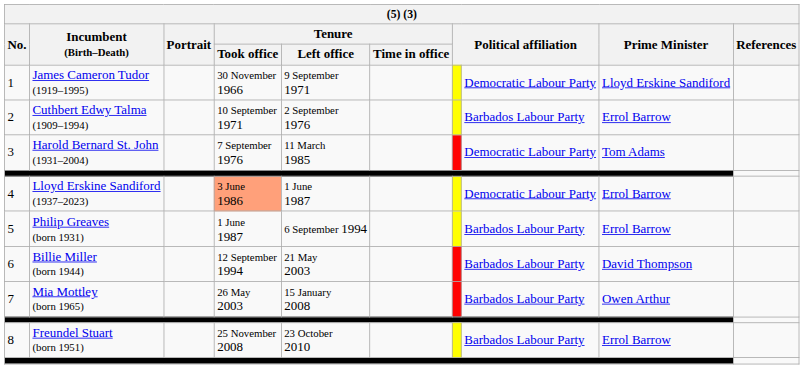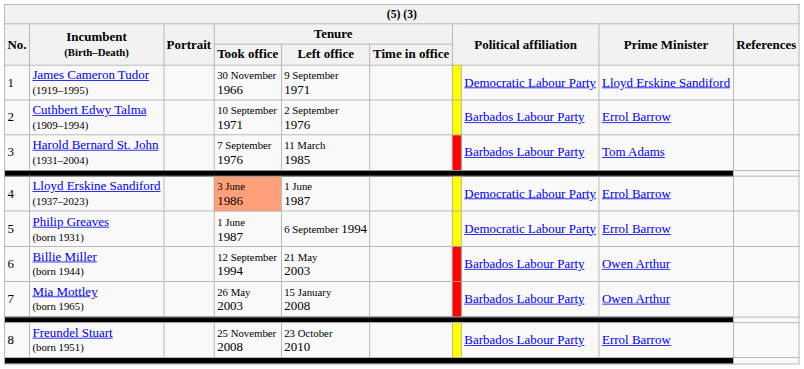 <table class="wikitable">
 <tr>
 <th colspan="11" style="background:#f2f2f2; font-size:90%; align=center"> (5) (3)</th>
 </tr>
 <tr>
 <th rowspan="2">No.</th>
 <th rowspan="2">Incumbent<br><small>(Birth–Death)</small></th>
 <th rowspan="2">Portrait</th>
 <th colspan="3">Tenure</th>
 <th rowspan="2" colspan="2">Political affiliation</th>
 <th rowspan="2">Prime Minister</th>
 <th rowspan ="2">References</th>
 </tr>
 <tr>
 <th>Took office</th>
 <th>Left office</th>
 <th>Time in office</th>
 </tr>
 <tr>
 <td>1</td>
 <td><a href='#'>James Cameron Tudor</a><br><small>(1919–1995)</small></td>
 <td></td>
 <td><small>30 November</small><br>1966</td>
 <td><small>9 September </small><br>1971</td>
 <td></td>
 <td bgcolor="Yellow"> </td>
 <td><a href='#'>Democratic Labour Party</a></td>
 <td><a href='#'>Lloyd Erskine Sandiford</a></td>
 <td></td>
 </tr>
 <tr>
 <td>2</td>
 <td><a href='#'>Cuthbert Edwy Talma</a><br><small>(1909–1994)</small><br></td>
 <td></td>
 <td><small>10 September</small><br>1971</td>
 <td><small>2 September </small><br>1976</td>
 <td></td>
 <td bgcolor=Yellow> </td>
 <td><a href='#'>Barbados Labour Party</a></td>
 <td><a href='#'>Errol Barrow</a></td>
 <td></td>
 </tr>
 <tr>
 <td>3</td>
 <td><a href='#'>Harold Bernard St. John</a><br><small>(1931–2004)</small><br></td>
 <td></td>
 <td><small>7 September </small><br>1976</td>
 <td><small>11 March </small><br>1985</td>
 <td></td>
 <td bgcolor="Red"> </td>
-<td><a href='#'>Democratic Labour Party</a></td>
+<td><a href='#'>Barbados Labour Party</a></td>
 <td><a href='#'>Tom Adams</a></td>
 <td></td>
 </tr>
 <tr>
 <td colspan="9" bgcolor="black"></td>
 </tr>
 <tr>
 <td>4</td>
 <td><a href='#'>Lloyd Erskine Sandiford</a><br><small>(1937–2023)</small><br></td>
 <td></td>
 <td style="background: lightsalmon;"><small>3 June </small><br>1986</td>
 <td><small>1 June </small><br> 1987</td>
 <td></td>
 <td bgcolor="Yellow"> </td>
 <td><a href='#'>Democratic Labour Party</a></td>
 <td><a href='#'>Errol Barrow</a></td>
 <td></td>
 </tr>
 <tr>
 <td>5</td>
 <td><a href='#'>Philip Greaves</a><br><small>(born 1931)</small><br></td>
 <td></td>
 <td><small>1 June </small> <br>1987</td>
 <td><small> 6 September </small> 1994<br></td>
 <td></td>
 <td bgcolor="Yellow"> </td>
-<td><a href='#'>Barbados Labour Party</a></td>
+<td><a href='#'>Democratic Labour Party</a></td>
 <td><a href='#'>Errol Barrow</a></td>
 <td></td>
 </tr>
 <tr>
 <td>6</td>
 <td><a href='#'>Billie Miller</a><br><small>(born 1944)</small><br></td>
 <td></td>
 <td><small>12 September</small><br> 1994</td>
 <td><small> 21 May </small><br>2003</td>
 <td></td>
 <td bgcolor="Red"> </td>
 <td><a href='#'>Barbados Labour Party</a></td>
-<td><a href='#'>David Thompson</a></td>
+<td><a href='#'>Owen Arthur</a></td>
 <td></td>
 </tr>
 <tr>
 <td>7</td>
 <td><a href='#'>Mia Mottley</a><br><small>(born 1965)</small><br></td>
 <td></td>
 <td><small> 26 May  </small> <br>2003</td>
 <td><small> 15 January</small><br>2008</td>
 <td></td>
 <td bgcolor="Red"> </td>
 <td><a href='#'>Barbados Labour Party</a></td>
 <td><a href='#'>Owen Arthur</a></td>
 <td></td>
 </tr>
 <tr>
 <td colspan="9" bgcolor="black"></td>
 </tr>
 <tr>
 <td>8</td>
 <td><a href='#'>Freundel Stuart</a><br><small>(born 1951)</small><br></td>
 <td></td>
 <td><small>25 November</small><br>2008</td>
 <td><small> 23 October</small><br>2010</td>
 <td></td>
 <td bgcolor="Yellow"> </td>
 <td><a href='#'>Barbados Labour Party</a></td>
 <td><a href='#'>Errol Barrow</a></td>
 <td></td>
 </tr>
 <tr>
 <td colspan="9" bgcolor="black"></td>
 </tr>
 </table>
